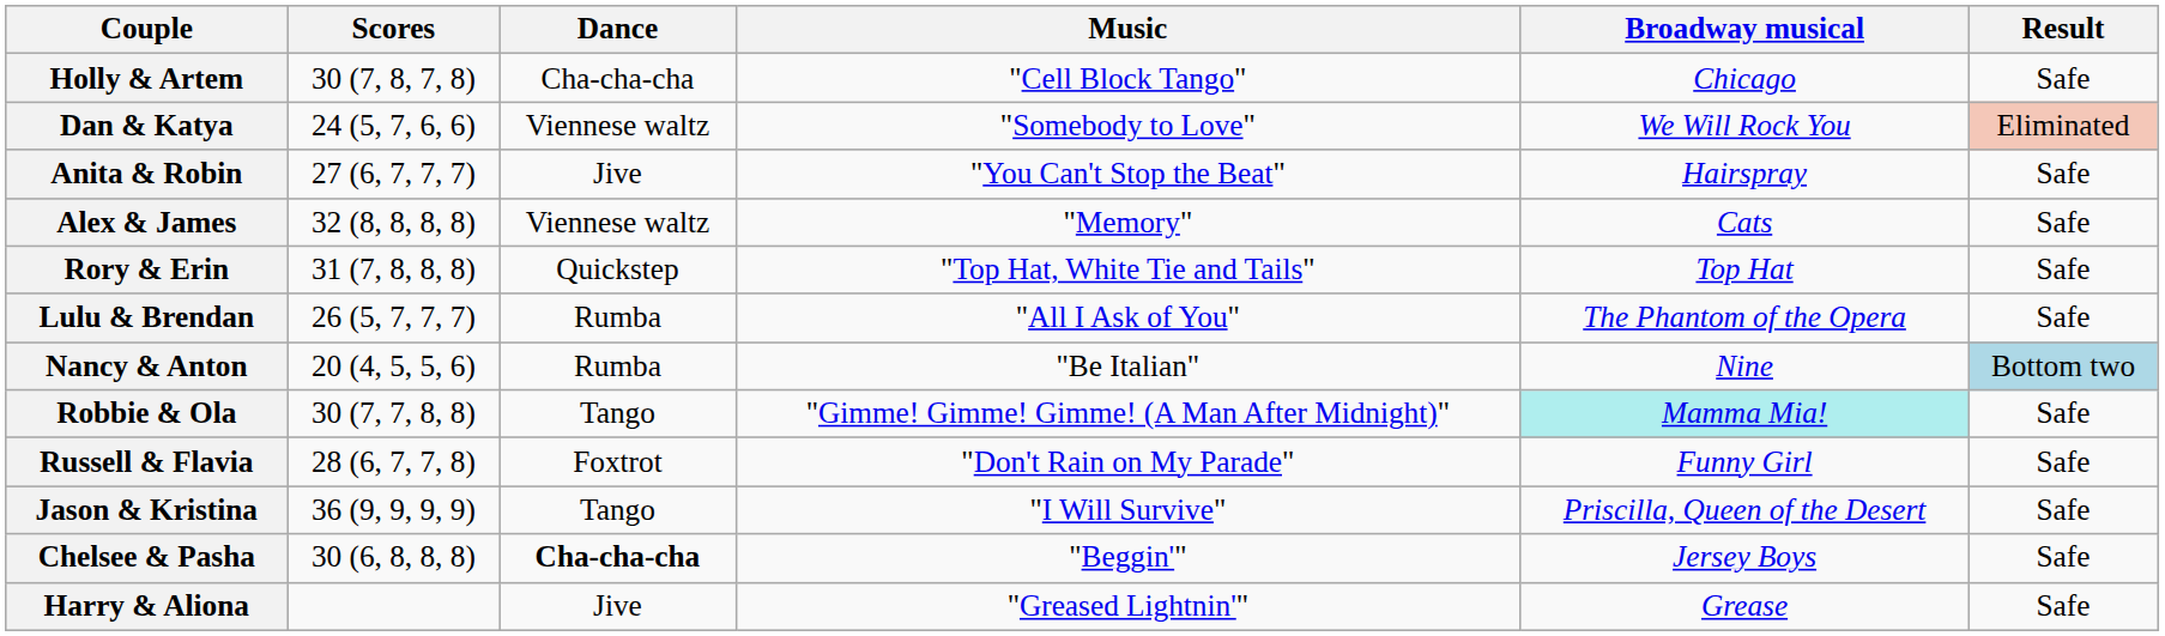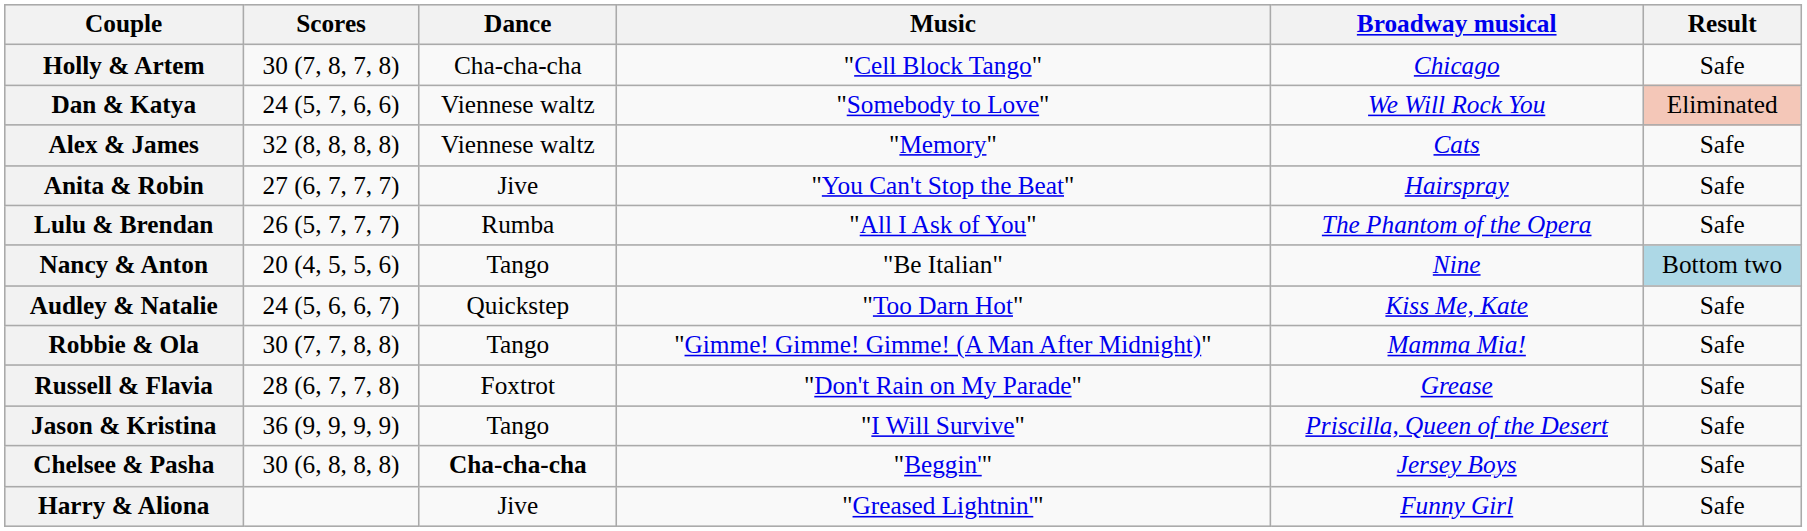 <table class="wikitable sortable" style="text-align:center; width:90%">
 <tr>
 <th scope="col">Couple</th>
 <th scope="col">Scores</th>
 <th scope="col" class="unsortable">Dance</th>
 <th scope="col" class="unsortable">Music</th>
 <th scope="col" class="unsortable"><a href='#'>Broadway musical</a></th>
 <th scope="col" class="unsortable">Result</th>
 </tr>
 <tr>
 <th scope="row">Holly & Artem</th>
 <td>30 (7, 8, 7, 8)</td>
 <td>Cha-cha-cha</td>
 <td>"<a href='#'>Cell Block Tango</a>"</td>
 <td><em><a href='#'>Chicago</a></em></td>
 <td>Safe</td>
 </tr>
 <tr>
 <th scope="row">Dan & Katya</th>
 <td>24 (5, 7, 6, 6)</td>
 <td>Viennese waltz</td>
 <td>"<a href='#'>Somebody to Love</a>"</td>
 <td><em><a href='#'>We Will Rock You</a></em></td>
 <td bgcolor="f4c7b8">Eliminated</td>
 </tr>
 <tr>
-<th scope="row">Anita & Robin</th>
-<td>27 (6, 7, 7, 7)</td>
-<td>Jive</td>
-<td>"<a href='#'>You Can't Stop the Beat</a>"</td>
-<td><em><a href='#'>Hairspray</a></em></td>
-<td>Safe</td>
-</tr>
-<tr>
 <th scope="row">Alex & James</th>
 <td>32 (8, 8, 8, 8)</td>
 <td>Viennese waltz</td>
 <td>"<a href='#'>Memory</a>"</td>
 <td><em><a href='#'>Cats</a></em></td>
 <td>Safe</td>
 </tr>
 <tr>
-<th scope="row">Rory & Erin</th>
-<td>31 (7, 8, 8, 8)</td>
-<td>Quickstep</td>
-<td>"<a href='#'>Top Hat, White Tie and Tails</a>"</td>
-<td><em><a href='#'>Top Hat</a></em></td>
+<th scope="row">Anita & Robin</th>
+<td>27 (6, 7, 7, 7)</td>
+<td>Jive</td>
+<td>"<a href='#'>You Can't Stop the Beat</a>"</td>
+<td><em><a href='#'>Hairspray</a></em></td>
 <td>Safe</td>
 </tr>
 <tr>
 <th scope="row">Lulu & Brendan</th>
 <td>26 (5, 7, 7, 7)</td>
 <td>Rumba</td>
 <td>"<a href='#'>All I Ask of You</a>"</td>
 <td><em><a href='#'>The Phantom of the Opera</a></em></td>
 <td>Safe</td>
 </tr>
 <tr>
 <th scope="row">Nancy & Anton</th>
 <td>20 (4, 5, 5, 6)</td>
-<td>Rumba</td>
+<td>Tango</td>
 <td>"Be Italian"</td>
 <td><em><a href='#'>Nine</a></em></td>
 <td bgcolor="lightblue">Bottom two</td>
+</tr>
+<tr>
+<th scope="row">Audley & Natalie</th>
+<td>24 (5, 6, 6, 7)</td>
+<td>Quickstep</td>
+<td>"<a href='#'>Too Darn Hot</a>"</td>
+<td><em><a href='#'>Kiss Me, Kate</a></em></td>
+<td>Safe</td>
 </tr>
 <tr>
 <th scope="row">Robbie & Ola</th>
 <td>30 (7, 7, 8, 8)</td>
 <td>Tango</td>
 <td>"<a href='#'>Gimme! Gimme! Gimme! (A Man After Midnight)</a>"</td>
-<td style="background: paleturquoise;"><em><a href='#'>Mamma Mia!</a></em></td>
+<td><em><a href='#'>Mamma Mia!</a></em></td>
 <td>Safe</td>
 </tr>
 <tr>
 <th scope="row">Russell & Flavia</th>
 <td>28 (6, 7, 7, 8)</td>
 <td>Foxtrot</td>
 <td>"<a href='#'>Don't Rain on My Parade</a>"</td>
-<td><em><a href='#'>Funny Girl</a></em></td>
+<td><em><a href='#'>Grease</a></em></td>
 <td>Safe</td>
 </tr>
 <tr>
 <th scope="row">Jason & Kristina</th>
 <td>36 (9, 9, 9, 9)</td>
 <td>Tango</td>
 <td>"<a href='#'>I Will Survive</a>"</td>
 <td><em><a href='#'>Priscilla, Queen of the Desert</a></em></td>
 <td>Safe</td>
 </tr>
 <tr>
 <th scope="row">Chelsee & Pasha</th>
 <td>30 (6, 8, 8, 8)</td>
 <td><strong>Cha-cha-cha</strong></td>
 <td>"<a href='#'>Beggin'</a>"</td>
 <td><em><a href='#'>Jersey Boys</a></em></td>
 <td>Safe</td>
 </tr>
 <tr>
 <th scope="row">Harry & Aliona</th>
 <td></td>
 <td>Jive</td>
 <td>"<a href='#'>Greased Lightnin'</a>"</td>
-<td><em><a href='#'>Grease</a></em></td>
+<td><em><a href='#'>Funny Girl</a></em></td>
 <td>Safe</td>
 </tr>
 </table>
